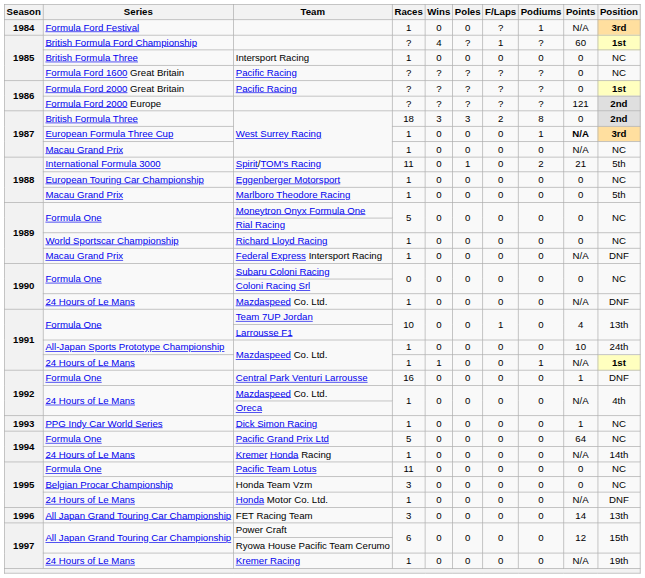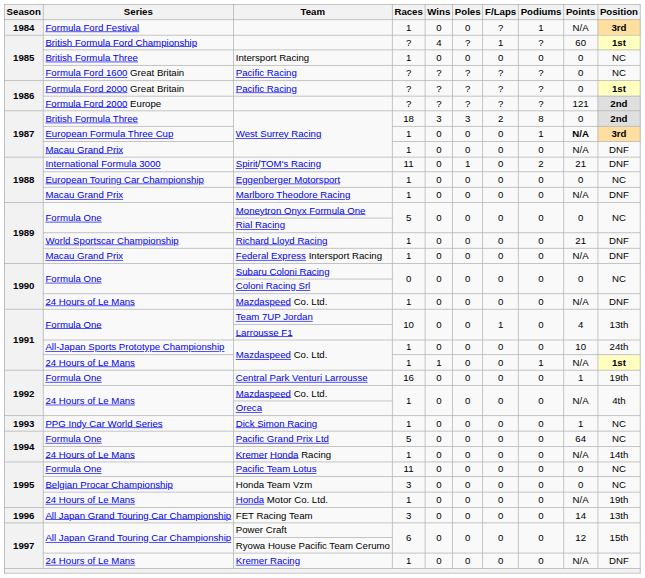 <table class="wikitable" style="font-size: 90%; text-align:center">
 <tr>
 <th>Season</th>
 <th>Series</th>
 <th>Team</th>
 <th>Races</th>
 <th>Wins</th>
 <th>Poles</th>
 <th>F/Laps</th>
 <th>Podiums</th>
 <th>Points</th>
 <th>Position</th>
 </tr>
 <tr>
 <th>1984</th>
 <td align=left><a href='#'>Formula Ford Festival</a></td>
 <td align=left></td>
 <td>1</td>
 <td>0</td>
 <td>0</td>
 <td>?</td>
 <td>1</td>
 <td>N/A</td>
 <td style="background:#FFDF9F"><strong>3rd</strong></td>
 </tr>
 <tr>
 <th rowspan=3>1985</th>
 <td align=left><a href='#'>British Formula Ford Championship</a></td>
 <td align=left></td>
 <td>?</td>
 <td>4</td>
 <td>?</td>
 <td>1</td>
 <td>?</td>
 <td>60</td>
 <td style="background:#FFFFBF"><strong>1st</strong></td>
 </tr>
 <tr>
 <td align=left><a href='#'>British Formula Three</a></td>
 <td align=left>Intersport Racing</td>
 <td>1</td>
 <td>0</td>
 <td>0</td>
 <td>0</td>
 <td>0</td>
 <td>0</td>
 <td>NC</td>
 </tr>
 <tr>
 <td align=left><a href='#'>Formula Ford 1600</a> Great Britain</td>
 <td align=left><a href='#'>Pacific Racing</a></td>
 <td>?</td>
 <td>?</td>
 <td>?</td>
 <td>?</td>
 <td>?</td>
 <td>0</td>
 <td>NC</td>
 </tr>
 <tr>
 <th rowspan=2>1986</th>
 <td align=left><a href='#'>Formula Ford 2000</a> Great Britain</td>
 <td align=left><a href='#'>Pacific Racing</a></td>
 <td>?</td>
 <td>?</td>
 <td>?</td>
 <td>?</td>
 <td>?</td>
 <td>0</td>
 <td style="background:#FFFFBF"><strong>1st</strong></td>
 </tr>
 <tr>
 <td align=left><a href='#'>Formula Ford 2000</a> Europe</td>
 <td align=left></td>
 <td>?</td>
 <td>?</td>
 <td>?</td>
 <td>?</td>
 <td>?</td>
 <td>121</td>
 <td style="background:#DFDFDF"><strong>2nd</strong></td>
 </tr>
 <tr>
 <th rowspan=3>1987</th>
 <td align=left><a href='#'>British Formula Three</a></td>
 <td rowspan="3" style="text-align:left"><a href='#'>West Surrey Racing</a></td>
 <td>18</td>
 <td>3</td>
 <td>3</td>
 <td>2</td>
 <td>8</td>
 <td>0</td>
 <td style="background:#DFDFDF"><strong>2nd</strong></td>
 </tr>
 <tr>
 <td align=left><a href='#'>European Formula Three Cup</a></td>
 <td>1</td>
 <td>0</td>
 <td>0</td>
 <td>0</td>
 <td>1</td>
 <td><strong>N/A</strong></td>
 <td style="background:#FFDF9F"><strong>3rd</strong></td>
 </tr>
 <tr>
 <td align=left><a href='#'>Macau Grand Prix</a></td>
 <td>1</td>
 <td>0</td>
 <td>0</td>
 <td>0</td>
 <td>0</td>
 <td>N/A</td>
-<td>NC</td>
+<td>DNF</td>
 </tr>
 <tr>
 <th rowspan=3>1988</th>
 <td align=left><a href='#'>International Formula 3000</a></td>
 <td align=left><a href='#'>Spirit</a>/<a href='#'>TOM's Racing</a></td>
 <td>11</td>
 <td>0</td>
 <td>1</td>
 <td>0</td>
 <td>2</td>
 <td>21</td>
-<td>5th</td>
+<td>DNF</td>
 </tr>
 <tr>
 <td align=left><a href='#'>European Touring Car Championship</a></td>
 <td align=left><a href='#'>Eggenberger Motorsport</a></td>
 <td>1</td>
 <td>0</td>
 <td>0</td>
 <td>0</td>
 <td>0</td>
 <td>0</td>
 <td>NC</td>
 </tr>
 <tr>
 <td align=left><a href='#'>Macau Grand Prix</a></td>
 <td align=left><a href='#'>Marlboro Theodore Racing</a></td>
 <td>1</td>
 <td>0</td>
 <td>0</td>
 <td>0</td>
 <td>0</td>
-<td>0</td>
-<td>5th</td>
+<td>N/A</td>
+<td>DNF</td>
 </tr>
 <tr>
 <th rowspan=4>1989</th>
 <td rowspan="2" style="text-align:left"><a href='#'>Formula One</a></td>
 <td align=left><a href='#'>Moneytron Onyx Formula One</a></td>
 <td rowspan=2>5</td>
 <td rowspan=2>0</td>
 <td rowspan=2>0</td>
 <td rowspan=2>0</td>
 <td rowspan=2>0</td>
 <td rowspan=2>0</td>
 <td rowspan=2>NC</td>
 </tr>
 <tr>
 <td align=left><a href='#'>Rial Racing</a></td>
 </tr>
 <tr>
 <td align=left><a href='#'>World Sportscar Championship</a></td>
 <td align=left><a href='#'>Richard Lloyd Racing</a></td>
 <td>1</td>
 <td>0</td>
 <td>0</td>
 <td>0</td>
 <td>0</td>
-<td>0</td>
-<td>NC</td>
+<td>21</td>
+<td>DNF</td>
 </tr>
 <tr>
 <td align=left><a href='#'>Macau Grand Prix</a></td>
 <td align=left><a href='#'>Federal Express</a> Intersport Racing</td>
 <td>1</td>
 <td>0</td>
 <td>0</td>
 <td>0</td>
 <td>0</td>
 <td>N/A</td>
 <td>DNF</td>
 </tr>
 <tr>
 <th rowspan=3>1990</th>
 <td rowspan="2" style="text-align:left"><a href='#'>Formula One</a></td>
 <td align=left><a href='#'>Subaru Coloni Racing</a></td>
 <td rowspan=2>0</td>
 <td rowspan=2>0</td>
 <td rowspan=2>0</td>
 <td rowspan=2>0</td>
 <td rowspan=2>0</td>
 <td rowspan=2>0</td>
 <td rowspan=2>NC</td>
 </tr>
 <tr>
 <td align=left><a href='#'>Coloni Racing Srl</a></td>
 </tr>
 <tr>
 <td align=left><a href='#'>24 Hours of Le Mans</a></td>
 <td align=left><a href='#'>Mazdaspeed</a> Co. Ltd.</td>
 <td>1</td>
 <td>0</td>
 <td>0</td>
 <td>0</td>
 <td>0</td>
 <td>N/A</td>
 <td>DNF</td>
 </tr>
 <tr>
 <th rowspan=4>1991</th>
 <td rowspan="2" style="text-align:left"><a href='#'>Formula One</a></td>
 <td align=left><a href='#'>Team 7UP Jordan</a></td>
 <td rowspan=2>10</td>
 <td rowspan=2>0</td>
 <td rowspan=2>0</td>
 <td rowspan=2>1</td>
 <td rowspan=2>0</td>
 <td rowspan=2>4</td>
 <td rowspan=2>13th</td>
 </tr>
 <tr>
 <td align=left><a href='#'>Larrousse F1</a></td>
 </tr>
 <tr>
 <td align=left><a href='#'>All-Japan Sports Prototype Championship</a></td>
 <td rowspan="2" style="text-align:left"><a href='#'>Mazdaspeed</a> Co. Ltd.</td>
 <td>1</td>
 <td>0</td>
 <td>0</td>
 <td>0</td>
 <td>0</td>
 <td>10</td>
 <td>24th</td>
 </tr>
 <tr>
 <td align=left><a href='#'>24 Hours of Le Mans</a></td>
 <td>1</td>
 <td>1</td>
 <td>0</td>
 <td>0</td>
 <td>1</td>
 <td>N/A</td>
 <td style="background:#FFFFBF"><strong>1st</strong></td>
 </tr>
 <tr>
 <th rowspan=3>1992</th>
 <td align=left><a href='#'>Formula One</a></td>
 <td align=left><a href='#'>Central Park Venturi Larrousse</a></td>
 <td>16</td>
 <td>0</td>
 <td>0</td>
 <td>0</td>
 <td>0</td>
 <td>1</td>
-<td>DNF</td>
+<td>19th</td>
 </tr>
 <tr>
 <td rowspan="2" style="text-align:left"><a href='#'>24 Hours of Le Mans</a></td>
 <td align=left><a href='#'>Mazdaspeed</a> Co. Ltd.</td>
 <td rowspan=2>1</td>
 <td rowspan=2>0</td>
 <td rowspan=2>0</td>
 <td rowspan=2>0</td>
 <td rowspan=2>0</td>
 <td rowspan=2>N/A</td>
 <td rowspan=2>4th</td>
 </tr>
 <tr>
 <td align=left><a href='#'>Oreca</a></td>
 </tr>
 <tr>
 <th>1993</th>
 <td align=left><a href='#'>PPG Indy Car World Series</a></td>
 <td align=left><a href='#'>Dick Simon Racing</a></td>
 <td>1</td>
 <td>0</td>
 <td>0</td>
 <td>0</td>
 <td>0</td>
 <td>1</td>
 <td>NC</td>
 </tr>
 <tr>
 <th rowspan=2>1994</th>
 <td align=left><a href='#'>Formula One</a></td>
 <td align=left><a href='#'>Pacific Grand Prix Ltd</a></td>
 <td>5</td>
 <td>0</td>
 <td>0</td>
 <td>0</td>
 <td>0</td>
 <td>64</td>
 <td>NC</td>
 </tr>
 <tr>
 <td align=left><a href='#'>24 Hours of Le Mans</a></td>
 <td align=left><a href='#'>Kremer</a> <a href='#'>Honda</a> Racing</td>
 <td>1</td>
 <td>0</td>
 <td>0</td>
 <td>0</td>
 <td>0</td>
 <td>N/A</td>
 <td>14th</td>
 </tr>
 <tr>
 <th rowspan=3>1995</th>
 <td align=left><a href='#'>Formula One</a></td>
 <td align=left><a href='#'>Pacific Team Lotus</a></td>
 <td>11</td>
 <td>0</td>
 <td>0</td>
 <td>0</td>
 <td>0</td>
 <td>0</td>
 <td>NC</td>
 </tr>
 <tr>
 <td align=left><a href='#'>Belgian Procar Championship</a></td>
 <td align=left>Honda Team Vzm</td>
 <td>3</td>
 <td>0</td>
 <td>0</td>
 <td>0</td>
 <td>0</td>
 <td>0</td>
 <td>NC</td>
 </tr>
 <tr>
 <td align=left><a href='#'>24 Hours of Le Mans</a></td>
 <td align=left><a href='#'>Honda</a> Motor Co. Ltd.</td>
 <td>1</td>
 <td>0</td>
 <td>0</td>
 <td>0</td>
 <td>0</td>
 <td>N/A</td>
-<td>DNF</td>
+<td>19th</td>
 </tr>
 <tr>
 <th>1996</th>
 <td align=left><a href='#'>All Japan Grand Touring Car Championship</a></td>
 <td align=left>FET Racing Team</td>
 <td>3</td>
 <td>0</td>
 <td>0</td>
 <td>0</td>
 <td>0</td>
 <td>14</td>
 <td>13th</td>
 </tr>
 <tr>
 <th rowspan=3>1997</th>
 <td rowspan="2" style="text-align:left"><a href='#'>All Japan Grand Touring Car Championship</a></td>
 <td align=left>Power Craft</td>
 <td rowspan=2>6</td>
 <td rowspan=2>0</td>
 <td rowspan=2>0</td>
 <td rowspan=2>0</td>
 <td rowspan=2>0</td>
 <td rowspan=2>12</td>
 <td rowspan=2>15th</td>
 </tr>
 <tr>
 <td align=left>Ryowa House Pacific Team Cerumo</td>
 </tr>
 <tr>
 <td align=left><a href='#'>24 Hours of Le Mans</a></td>
 <td align=left><a href='#'>Kremer Racing</a></td>
 <td>1</td>
 <td>0</td>
 <td>0</td>
 <td>0</td>
 <td>0</td>
 <td>N/A</td>
-<td>19th</td>
+<td>DNF</td>
 </tr>
 <tr>
 <th colspan=10></th>
 </tr>
 </table>
